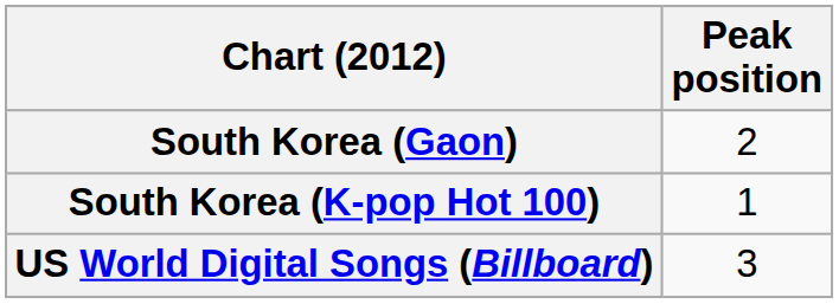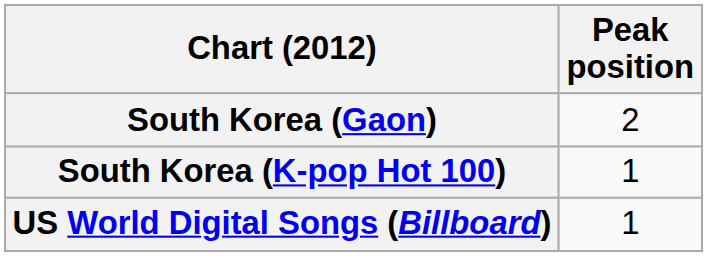 <table class="wikitable plainrowheaders">
 <tr>
 <th>Chart (2012)</th>
 <th>Peak<br>position</th>
 </tr>
 <tr>
 <th scope="row">South Korea (<a href='#'>Gaon</a>)</th>
 <td style="text-align:center;">2</td>
 </tr>
 <tr>
 <th scope="row">South Korea (<a href='#'>K-pop Hot 100</a>)</th>
 <td style="text-align:center;">1</td>
 </tr>
 <tr>
 <th scope="row">US <a href='#'>World Digital Songs</a> (<em><a href='#'>Billboard</a></em>)</th>
-<td style="text-align:center;">3</td>
+<td style="text-align:center;">1</td>
 </tr>
 </table>
